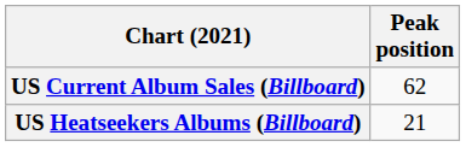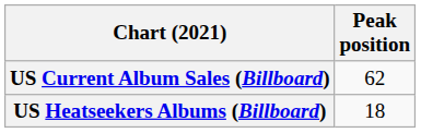 <table class="wikitable plainrowheaders sortable" style="text-align:center">
 <tr>
 <th scope="col">Chart (2021)</th>
 <th scope="col">Peak<br>position</th>
 </tr>
 <tr>
 <th scope="row">US <a href='#'>Current Album Sales</a> (<em><a href='#'>Billboard</a></em>)</th>
 <td>62</td>
 </tr>
 <tr>
 <th scope="row">US <a href='#'>Heatseekers Albums</a> (<em><a href='#'>Billboard</a></em>)</th>
-<td>21</td>
+<td>18</td>
 </tr>
 </table>
